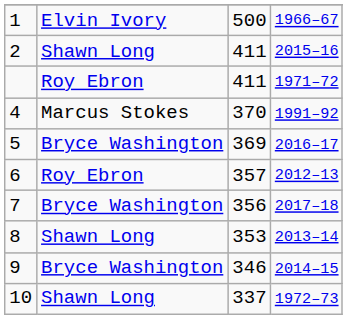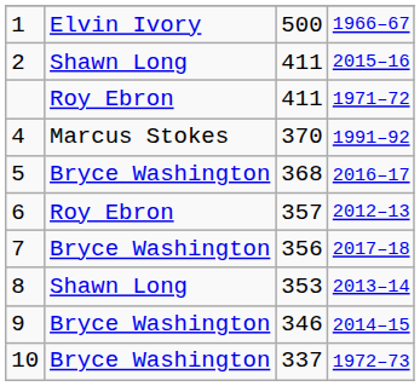 <table class="wikitable">
 <tr>
 </tr>
 <tr>
 <td>1</td>
 <td><a href='#'>Elvin Ivory</a></td>
 <td>500</td>
 <td style="font-size:80%;"><a href='#'>1966–67</a></td>
 </tr>
 <tr>
 <td>2</td>
 <td><a href='#'>Shawn Long</a></td>
 <td>411</td>
 <td style="font-size:80%;"><a href='#'>2015–16</a></td>
 </tr>
 <tr>
 <td></td>
 <td><a href='#'>Roy Ebron</a></td>
 <td>411</td>
 <td style="font-size:80%;"><a href='#'>1971–72</a></td>
 </tr>
 <tr>
 <td>4</td>
 <td>Marcus Stokes</td>
 <td>370</td>
 <td style="font-size:80%;"><a href='#'>1991–92</a></td>
 </tr>
 <tr>
 <td>5</td>
 <td><a href='#'>Bryce Washington</a></td>
-<td>369</td>
+<td>368</td>
 <td style="font-size:80%;"><a href='#'>2016–17</a></td>
 </tr>
 <tr>
 <td>6</td>
 <td><a href='#'>Roy Ebron</a></td>
 <td>357</td>
 <td style="font-size:80%;"><a href='#'>2012–13</a></td>
 </tr>
 <tr>
 <td>7</td>
 <td><a href='#'>Bryce Washington</a></td>
 <td>356</td>
 <td style="font-size:80%;"><a href='#'>2017–18</a></td>
 </tr>
 <tr>
 <td>8</td>
 <td><a href='#'>Shawn Long</a></td>
 <td>353</td>
 <td style="font-size:80%;"><a href='#'>2013–14</a></td>
 </tr>
 <tr>
 <td>9</td>
 <td><a href='#'>Bryce Washington</a></td>
 <td>346</td>
 <td style="font-size:80%;"><a href='#'>2014–15</a></td>
 </tr>
 <tr>
 <td>10</td>
-<td><a href='#'>Shawn Long</a></td>
+<td><a href='#'>Bryce Washington</a></td>
 <td>337</td>
 <td style="font-size:80%;"><a href='#'>1972–73</a></td>
 </tr>
 </table>
